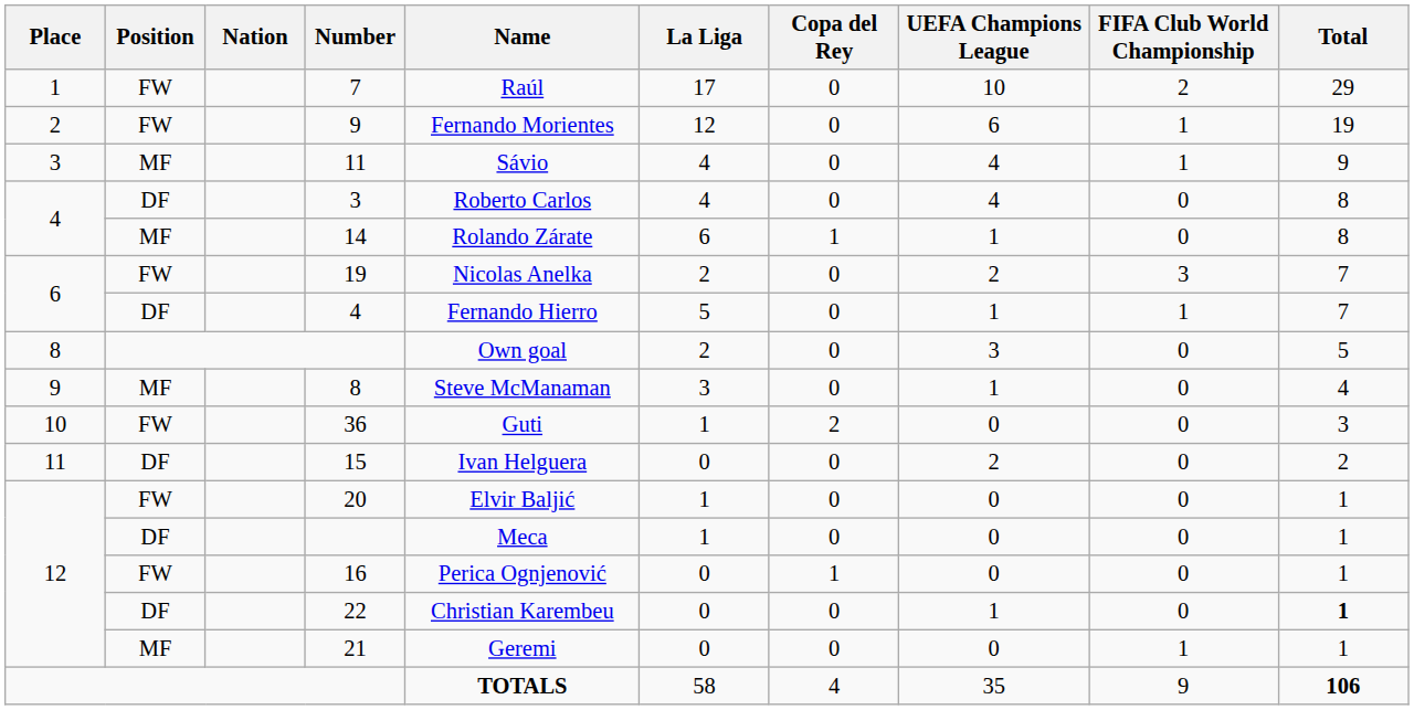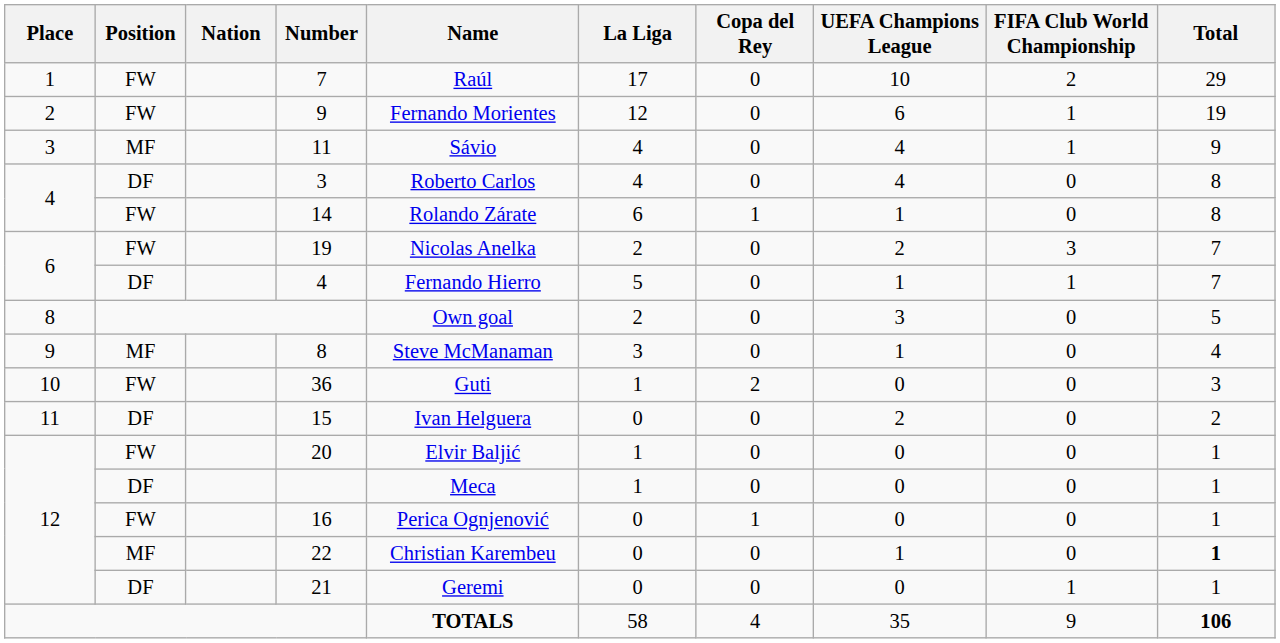 <table class="wikitable" style="font-size: 95%; text-align: center;">
 <tr>
 <th width=60>Place</th>
 <th width=60>Position</th>
 <th width=60>Nation</th>
 <th width=60>Number</th>
 <th width=150>Name</th>
 <th width=80>La Liga</th>
 <th width=80>Copa del Rey</th>
 <th width=120>UEFA Champions League</th>
 <th width=120>FIFA Club World Championship</th>
 <th width=80>Total</th>
 </tr>
 <tr>
 <td>1</td>
 <td>FW</td>
 <td></td>
 <td>7</td>
 <td><a href='#'>Raúl</a></td>
 <td>17</td>
 <td>0</td>
 <td>10</td>
 <td>2</td>
 <td>29</td>
 </tr>
 <tr>
 <td>2</td>
 <td>FW</td>
 <td></td>
 <td>9</td>
 <td><a href='#'>Fernando Morientes</a></td>
 <td>12</td>
 <td>0</td>
 <td>6</td>
 <td>1</td>
 <td>19</td>
 </tr>
 <tr>
 <td>3</td>
 <td>MF</td>
 <td></td>
 <td>11</td>
 <td><a href='#'>Sávio</a></td>
 <td>4</td>
 <td>0</td>
 <td>4</td>
 <td>1</td>
 <td>9</td>
 </tr>
 <tr>
 <td rowspan="2">4</td>
 <td>DF</td>
 <td></td>
 <td>3</td>
 <td><a href='#'>Roberto Carlos</a></td>
 <td>4</td>
 <td>0</td>
 <td>4</td>
 <td>0</td>
 <td>8</td>
 </tr>
 <tr>
-<td>MF</td>
+<td>FW</td>
 <td></td>
 <td>14</td>
 <td><a href='#'>Rolando Zárate</a></td>
 <td>6</td>
 <td>1</td>
 <td>1</td>
 <td>0</td>
 <td>8</td>
 </tr>
 <tr>
 <td rowspan="2">6</td>
 <td>FW</td>
 <td></td>
 <td>19</td>
 <td><a href='#'>Nicolas Anelka</a></td>
 <td>2</td>
 <td>0</td>
 <td>2</td>
 <td>3</td>
 <td>7</td>
 </tr>
 <tr>
 <td>DF</td>
 <td></td>
 <td>4</td>
 <td><a href='#'>Fernando Hierro</a></td>
 <td>5</td>
 <td>0</td>
 <td>1</td>
 <td>1</td>
 <td>7</td>
 </tr>
 <tr>
 <td>8</td>
 <td colspan="3"></td>
 <td><a href='#'>Own goal</a></td>
 <td>2</td>
 <td>0</td>
 <td>3</td>
 <td>0</td>
 <td>5</td>
 </tr>
 <tr>
 <td>9</td>
 <td>MF</td>
 <td></td>
 <td>8</td>
 <td><a href='#'>Steve McManaman</a></td>
 <td>3</td>
 <td>0</td>
 <td>1</td>
 <td>0</td>
 <td>4</td>
 </tr>
 <tr>
 <td>10</td>
 <td>FW</td>
 <td></td>
 <td>36</td>
 <td><a href='#'>Guti</a></td>
 <td>1</td>
 <td>2</td>
 <td>0</td>
 <td>0</td>
 <td>3</td>
 </tr>
 <tr>
 <td>11</td>
 <td>DF</td>
 <td></td>
 <td>15</td>
 <td><a href='#'>Ivan Helguera</a></td>
 <td>0</td>
 <td>0</td>
 <td>2</td>
 <td>0</td>
 <td>2</td>
 </tr>
 <tr>
 <td rowspan="5">12</td>
 <td>FW</td>
 <td></td>
 <td>20</td>
 <td><a href='#'>Elvir Baljić</a></td>
 <td>1</td>
 <td>0</td>
 <td>0</td>
 <td>0</td>
 <td>1</td>
 </tr>
 <tr>
 <td>DF</td>
 <td></td>
 <td></td>
 <td><a href='#'>Meca</a></td>
 <td>1</td>
 <td>0</td>
 <td>0</td>
 <td>0</td>
 <td>1</td>
 </tr>
 <tr>
 <td>FW</td>
 <td></td>
 <td>16</td>
 <td><a href='#'>Perica Ognjenović</a></td>
 <td>0</td>
 <td>1</td>
 <td>0</td>
 <td>0</td>
 <td>1</td>
 </tr>
 <tr>
-<td>DF</td>
+<td>MF</td>
 <td></td>
 <td>22</td>
 <td><a href='#'>Christian Karembeu</a></td>
 <td>0</td>
 <td>0</td>
 <td>1</td>
 <td>0</td>
 <td><strong>1</strong></td>
 </tr>
 <tr>
-<td>MF</td>
+<td>DF</td>
 <td></td>
 <td>21</td>
 <td><a href='#'>Geremi</a></td>
 <td>0</td>
 <td>0</td>
 <td>0</td>
 <td>1</td>
 <td>1</td>
 </tr>
 <tr>
 <td colspan="4"></td>
 <td><strong>TOTALS</strong></td>
 <td>58</td>
 <td>4</td>
 <td>35</td>
 <td>9</td>
 <td><strong>106</strong></td>
 </tr>
 </table>
